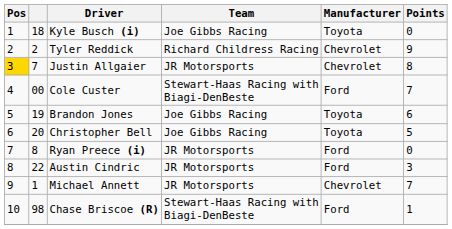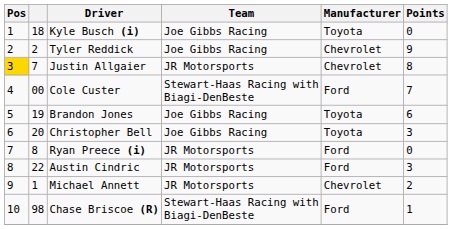 <table class="wikitable" style="font-size:98%">
 <tr>
 <th>Pos</th>
 <th></th>
 <th>Driver</th>
 <th>Team</th>
 <th>Manufacturer</th>
 <th>Points</th>
 </tr>
 <tr>
 <td>1</td>
 <td>18</td>
 <td>Kyle Busch <strong>(i)</strong></td>
 <td>Joe Gibbs Racing</td>
 <td>Toyota</td>
 <td>0</td>
 </tr>
 <tr>
 <td>2</td>
 <td>2</td>
 <td>Tyler Reddick</td>
-<td>Richard Childress Racing</td>
+<td>Joe Gibbs Racing</td>
 <td>Chevrolet</td>
 <td>9</td>
 </tr>
 <tr>
 <td style="background: gold;">3</td>
 <td>7</td>
 <td>Justin Allgaier</td>
 <td>JR Motorsports</td>
 <td>Chevrolet</td>
 <td>8</td>
 </tr>
 <tr>
 <td>4</td>
 <td>00</td>
 <td>Cole Custer</td>
 <td>Stewart-Haas Racing with<br>Biagi-DenBeste</td>
 <td>Ford</td>
 <td>7</td>
 </tr>
 <tr>
 <td>5</td>
 <td>19</td>
 <td>Brandon Jones</td>
 <td>Joe Gibbs Racing</td>
 <td>Toyota</td>
 <td>6</td>
 </tr>
 <tr>
 <td>6</td>
 <td>20</td>
 <td>Christopher Bell</td>
 <td>Joe Gibbs Racing</td>
 <td>Toyota</td>
-<td>5</td>
+<td>3</td>
 </tr>
 <tr>
 <td>7</td>
 <td>8</td>
 <td>Ryan Preece <strong>(i)</strong></td>
 <td>JR Motorsports</td>
 <td>Ford</td>
 <td>0</td>
 </tr>
 <tr>
 <td>8</td>
 <td>22</td>
 <td>Austin Cindric</td>
 <td>JR Motorsports</td>
 <td>Ford</td>
 <td>3</td>
 </tr>
 <tr>
 <td>9</td>
 <td>1</td>
 <td>Michael Annett</td>
 <td>JR Motorsports</td>
 <td>Chevrolet</td>
-<td>7</td>
+<td>2</td>
 </tr>
 <tr>
 <td>10</td>
 <td>98</td>
 <td>Chase Briscoe <strong>(R)</strong></td>
 <td>Stewart-Haas Racing with<br>Biagi-DenBeste</td>
 <td>Ford</td>
 <td>1</td>
 </tr>
 <tr>
 </tr>
 </table>
